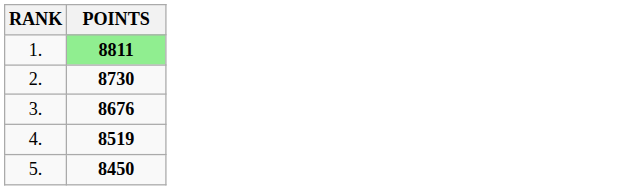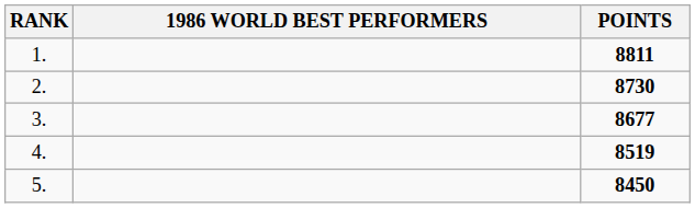 <table class="wikitable" style="border-collapse: collapse; font-size: 90%;">
 <tr>
 <th>RANK</th>
+<th align="center" style="width: 25em">1986 WORLD BEST PERFORMERS</th>
 <th align="center" style="width: 5em">POINTS</th>
 </tr>
 <tr>
 <td align="center">1.</td>
-<td align="center" style="background: lightgreen;"><strong>8811</strong></td>
+<td></td>
+<td align="center"><strong>8811</strong></td>
 </tr>
 <tr>
 <td align="center">2.</td>
+<td></td>
 <td align="center"><strong>8730</strong></td>
 </tr>
 <tr>
 <td align="center">3.</td>
-<td align="center"><strong>8676</strong></td>
+<td></td>
+<td align="center"><strong>8677</strong></td>
 </tr>
 <tr>
 <td align="center">4.</td>
+<td></td>
 <td align="center"><strong>8519</strong></td>
 </tr>
 <tr>
 <td align="center">5.</td>
+<td></td>
 <td align="center"><strong>8450</strong></td>
 </tr>
 </table>
